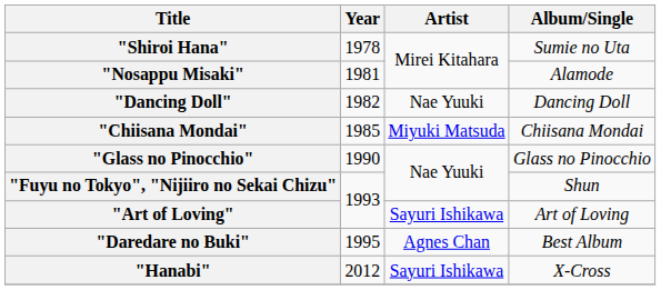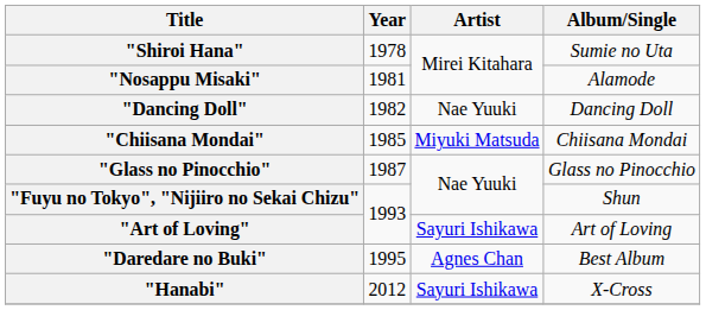 <table class="wikitable plainrowheaders" style="text-align:center;">
 <tr>
 <th scope="col">Title</th>
 <th scope="col">Year</th>
 <th scope="col">Artist</th>
 <th scope="col">Album/Single</th>
 </tr>
 <tr>
 <th scope="row">"Shiroi Hana"</th>
 <td rowspan="1">1978</td>
 <td rowspan="2">Mirei Kitahara</td>
 <td rowspan="1"><em>Sumie no Uta</em></td>
 </tr>
 <tr>
 <th scope="row">"Nosappu Misaki"</th>
 <td rowspan="1">1981</td>
 <td rowspan="1"><em>Alamode</em></td>
 </tr>
 <tr>
 <th scope="row">"Dancing Doll"</th>
 <td rowspan="1">1982</td>
 <td rowspan="1">Nae Yuuki</td>
 <td rowspan="1"><em>Dancing Doll</em></td>
 </tr>
 <tr>
 <th scope="row">"Chiisana Mondai"</th>
 <td rowspan="1">1985</td>
 <td rowspan="1"><a href='#'>Miyuki Matsuda</a></td>
 <td rowspan="1"><em>Chiisana Mondai</em></td>
 </tr>
 <tr>
 <th scope="row">"Glass no Pinocchio"</th>
-<td rowspan="1">1990</td>
+<td rowspan="1">1987</td>
 <td rowspan="2">Nae Yuuki</td>
 <td rowspan="1"><em>Glass no Pinocchio</em></td>
 </tr>
 <tr>
 <th scope="row">"Fuyu no Tokyo", "Nijiiro no Sekai Chizu"</th>
 <td rowspan="2">1993</td>
 <td rowspan="1"><em>Shun</em></td>
 </tr>
 <tr>
 <th scope="row">"Art of Loving"</th>
 <td rowspan="1"><a href='#'>Sayuri Ishikawa</a></td>
 <td rowspan="1"><em>Art of Loving</em></td>
 </tr>
 <tr>
 <th scope="row">"Daredare no Buki"</th>
 <td rowspan="1">1995</td>
 <td rowspan="1"><a href='#'>Agnes Chan</a></td>
 <td rowspan="1"><em>Best Album</em></td>
 </tr>
 <tr>
 <th scope="row">"Hanabi"</th>
 <td rowspan="1">2012</td>
 <td rowspan="1"><a href='#'>Sayuri Ishikawa</a></td>
 <td rowspan="1"><em>X-Cross</em></td>
 </tr>
 <tr>
 </tr>
 </table>
